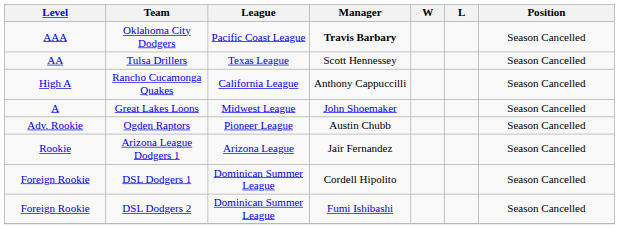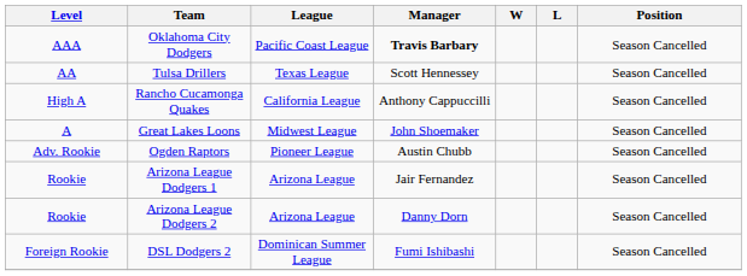 <table class="wikitable" style="width:70%; text-align:center;">
 <tr>
 <th style="width:15%;"><a href='#'>Level</a></th>
 <th style="width:15%;">Team</th>
 <th style="width:15%;">League</th>
 <th style="width:15%;">Manager</th>
 <th style="width:5%;">W</th>
 <th style="width:5%;">L</th>
 <th style="width:20%;">Position</th>
 </tr>
 <tr>
 <td><a href='#'>AAA</a></td>
 <td><a href='#'>Oklahoma City Dodgers</a></td>
 <td><a href='#'>Pacific Coast League</a></td>
 <td><strong>Travis Barbary</strong></td>
 <td></td>
 <td></td>
 <td>Season Cancelled</td>
 </tr>
 <tr>
 <td><a href='#'>AA</a></td>
 <td><a href='#'>Tulsa Drillers</a></td>
 <td><a href='#'>Texas League</a></td>
 <td>Scott Hennessey</td>
 <td></td>
 <td></td>
 <td>Season Cancelled</td>
 </tr>
 <tr>
 <td><a href='#'>High A</a></td>
 <td><a href='#'>Rancho Cucamonga Quakes</a></td>
 <td><a href='#'>California League</a></td>
 <td>Anthony Cappuccilli</td>
 <td></td>
 <td></td>
 <td>Season Cancelled</td>
 </tr>
 <tr>
 <td><a href='#'>A</a></td>
 <td><a href='#'>Great Lakes Loons</a></td>
 <td><a href='#'>Midwest League</a></td>
 <td><a href='#'>John Shoemaker</a></td>
 <td></td>
 <td></td>
 <td>Season Cancelled</td>
 </tr>
 <tr>
 <td><a href='#'>Adv. Rookie</a></td>
 <td><a href='#'>Ogden Raptors</a></td>
 <td><a href='#'>Pioneer League</a></td>
 <td>Austin Chubb</td>
 <td></td>
 <td></td>
 <td>Season Cancelled</td>
 </tr>
 <tr>
 <td><a href='#'>Rookie</a></td>
 <td><a href='#'>Arizona League Dodgers 1</a></td>
 <td><a href='#'>Arizona League</a></td>
 <td>Jair Fernandez</td>
 <td></td>
 <td></td>
 <td>Season Cancelled</td>
 </tr>
 <tr>
-<td><a href='#'>Foreign Rookie</a></td>
-<td><a href='#'>DSL Dodgers 1</a></td>
-<td><a href='#'>Dominican Summer League</a></td>
-<td>Cordell Hipolito</td>
+<td><a href='#'>Rookie</a></td>
+<td><a href='#'>Arizona League Dodgers 2</a></td>
+<td><a href='#'>Arizona League</a></td>
+<td><a href='#'>Danny Dorn</a></td>
 <td></td>
 <td></td>
 <td>Season Cancelled</td>
 </tr>
 <tr>
 <td><a href='#'>Foreign Rookie</a></td>
 <td><a href='#'>DSL Dodgers 2</a></td>
 <td><a href='#'>Dominican Summer League</a></td>
 <td><a href='#'>Fumi Ishibashi</a></td>
 <td></td>
 <td></td>
 <td>Season Cancelled</td>
 </tr>
 <tr>
 </tr>
 </table>
